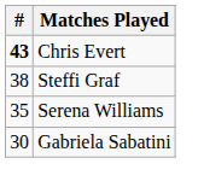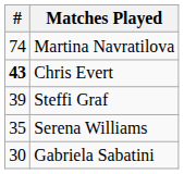 <table class=wikitable>
 <tr>
 <th>#</th>
 <th>Matches Played</th>
 </tr>
 <tr>
+<td>74</td>
+<td> Martina Navratilova</td>
+</tr>
+<tr>
 <td><strong>43</strong></td>
 <td> Chris Evert</td>
 </tr>
 <tr>
-<td>38</td>
+<td>39</td>
 <td> Steffi Graf</td>
 </tr>
 <tr>
 <td>35</td>
 <td> Serena Williams</td>
 </tr>
 <tr>
 <td>30</td>
 <td> Gabriela Sabatini</td>
 </tr>
 </table>
